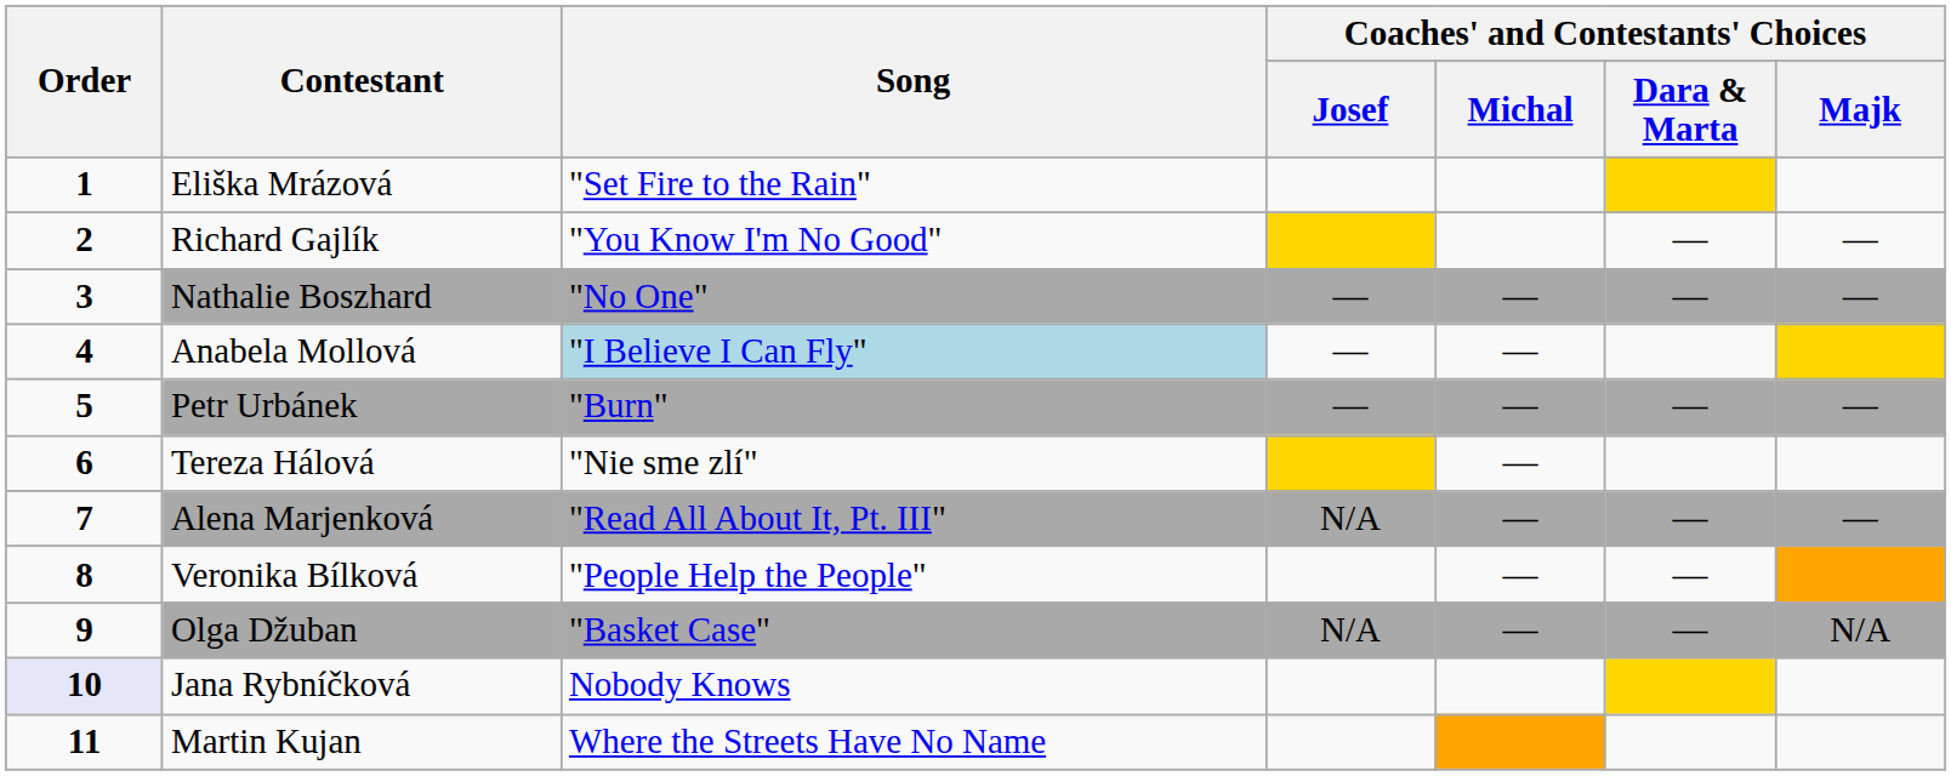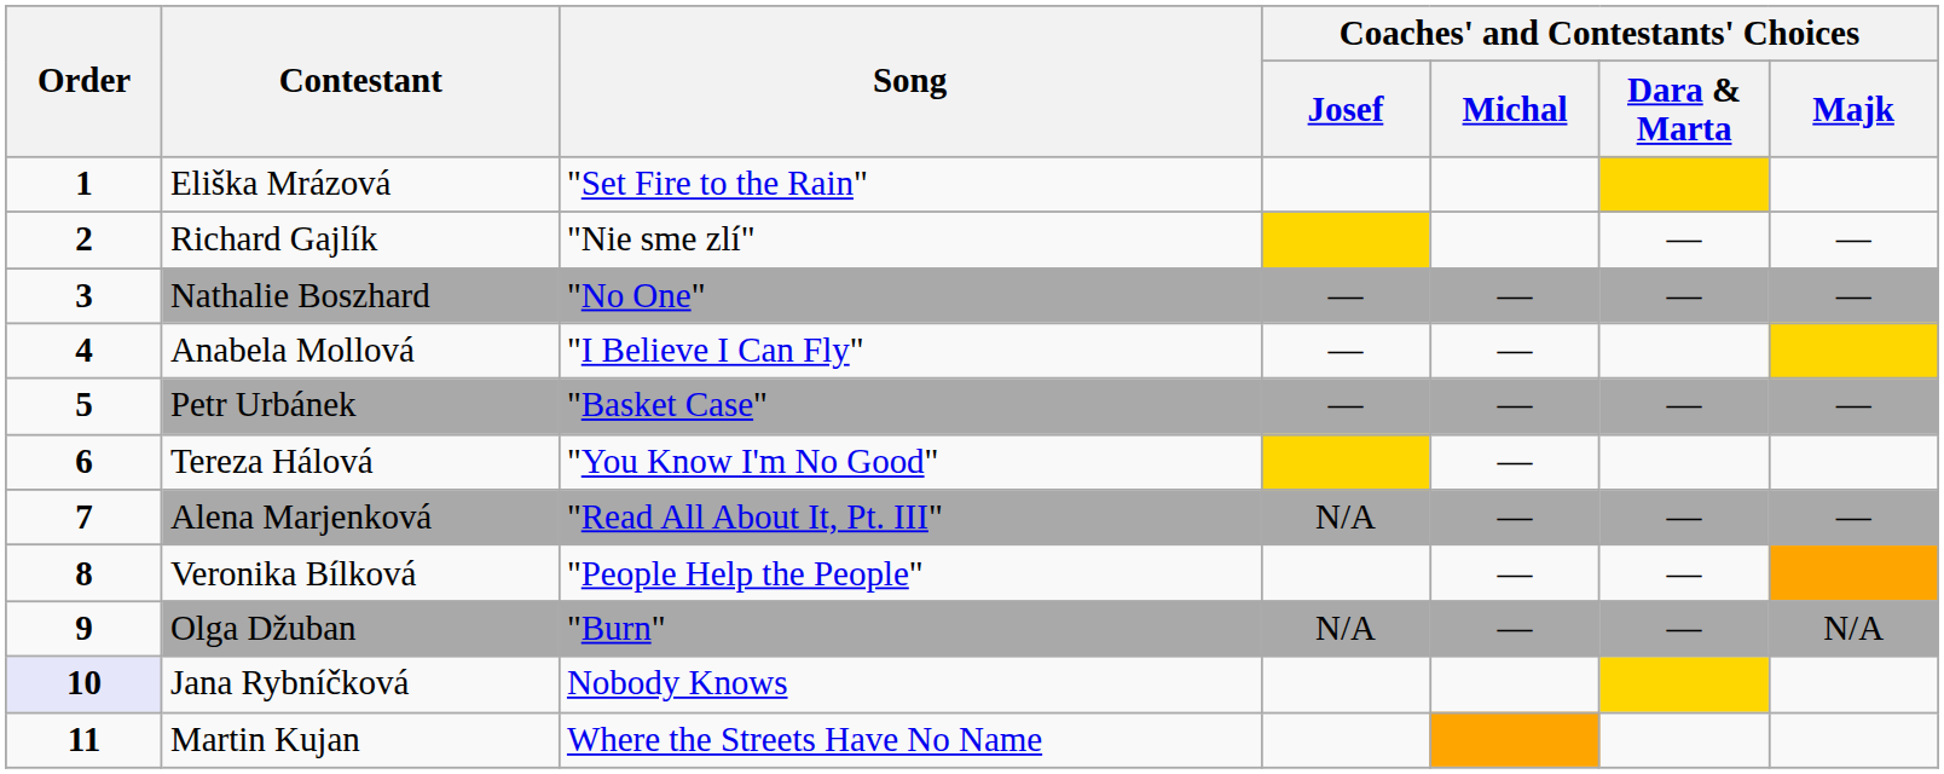 <table class="wikitable" style="width:100%;">
 <tr>
 <th rowspan=2>Order</th>
 <th rowspan=2>Contestant</th>
 <th rowspan=2>Song</th>
 <th colspan=4>Coaches' and Contestants' Choices</th>
 </tr>
 <tr>
 <th width="70"><a href='#'>Josef</a></th>
 <th width="70"><a href='#'>Michal</a></th>
 <th width="70"><a href='#'>Dara</a> & <a href='#'>Marta</a></th>
 <th width="70"><a href='#'>Majk</a></th>
 </tr>
 <tr>
 <td align="center"><strong>1</strong></td>
 <td>Eliška Mrázová</td>
 <td>"<a href='#'>Set Fire to the Rain</a>"</td>
 <td style=";text-align:center;"></td>
 <td style=";text-align:center;"></td>
 <td style="background:gold;text-align:center;"></td>
 <td style=";text-align:center;"></td>
 </tr>
 <tr>
 <td align="center"><strong>2</strong></td>
 <td>Richard Gajlík</td>
-<td>"<a href='#'>You Know I'm No Good</a>"</td>
+<td>"Nie sme zlí"</td>
 <td style="background:gold;text-align:center;"></td>
 <td style=";text-align:center;"></td>
 <td align="center">—</td>
 <td align="center">—</td>
 </tr>
 <tr>
 <td align="center"><strong>3</strong></td>
 <td style="background:darkgrey;text-align:left;">Nathalie Boszhard</td>
 <td style="background:darkgrey;text-align:left;">"<a href='#'>No One</a>"</td>
 <td style="background:darkgrey;text-align:center;">—</td>
 <td style="background:darkgrey;text-align:center;">—</td>
 <td style="background:darkgrey;text-align:center;">—</td>
 <td style="background:darkgrey;text-align:center;">—</td>
 </tr>
 <tr>
 <td align="center"><strong>4</strong></td>
 <td>Anabela Mollová</td>
-<td style="background: lightblue;">"<a href='#'>I Believe I Can Fly</a>"</td>
+<td>"<a href='#'>I Believe I Can Fly</a>"</td>
 <td align="center">—</td>
 <td align="center">—</td>
 <td style=";text-align:center;"></td>
 <td style="background:gold;text-align:center;"></td>
 </tr>
 <tr>
 <td align="center"><strong>5</strong></td>
 <td style="background:darkgrey;text-align:left;">Petr Urbánek</td>
-<td style="background:darkgrey;text-align:left;">"<a href='#'>Burn</a>"</td>
+<td style="background:darkgrey;text-align:left;">"<a href='#'>Basket Case</a>"</td>
 <td style="background:darkgrey;text-align:center;">—</td>
 <td style="background:darkgrey;text-align:center;">—</td>
 <td style="background:darkgrey;text-align:center;">—</td>
 <td style="background:darkgrey;text-align:center;">—</td>
 </tr>
 <tr>
 <td align="center"><strong>6</strong></td>
 <td>Tereza Hálová</td>
-<td>"Nie sme zlí"</td>
+<td>"<a href='#'>You Know I'm No Good</a>"</td>
 <td style="background:gold;text-align:center;"></td>
 <td align="center">—</td>
 <td style=";text-align:center;"></td>
 <td style=";text-align:center;"></td>
 </tr>
 <tr>
 <td align="center"><strong>7</strong></td>
 <td style="background:darkgrey;text-align:left;">Alena Marjenková</td>
 <td style="background:darkgrey;text-align:left;">"<a href='#'>Read All About It, Pt. III</a>"</td>
 <td style="background:darkgrey;text-align:center;">N/A</td>
 <td style="background:darkgrey;text-align:center;">—</td>
 <td style="background:darkgrey;text-align:center;">—</td>
 <td style="background:darkgrey;text-align:center;">—</td>
 </tr>
 <tr>
 <td align="center"><strong>8</strong></td>
 <td>Veronika Bílková</td>
 <td>"<a href='#'>People Help the People</a>"</td>
 <td></td>
 <td align="center">—</td>
 <td align="center">—</td>
 <td style=";background:orange;text-align:center;"></td>
 </tr>
 <tr>
 <td align="center"><strong>9</strong></td>
 <td style="background:darkgrey;text-align:left;">Olga Džuban</td>
-<td style="background:darkgrey;text-align:left;">"<a href='#'>Basket Case</a>"</td>
+<td style="background:darkgrey;text-align:left;">"<a href='#'>Burn</a>"</td>
 <td style="background:darkgrey;text-align:center;">N/A</td>
 <td style="background:darkgrey;text-align:center;">—</td>
 <td style="background:darkgrey;text-align:center;">—</td>
 <td style="background:darkgrey;text-align:center;">N/A</td>
 </tr>
 <tr>
 <td align="center" style="background: lavender;"><strong>10</strong></td>
 <td>Jana Rybníčková</td>
 <td><a href='#'>Nobody Knows</a></td>
 <td></td>
 <td style=";text-align:center;"></td>
 <td style="background:gold;text-align:center;"></td>
 <td></td>
 </tr>
 <tr>
 <td align="center"><strong>11</strong></td>
 <td>Martin Kujan</td>
 <td><a href='#'>Where the Streets Have No Name</a></td>
 <td></td>
 <td style=";background:orange;text-align:center;"></td>
 <td></td>
 <td></td>
 </tr>
 </table>
